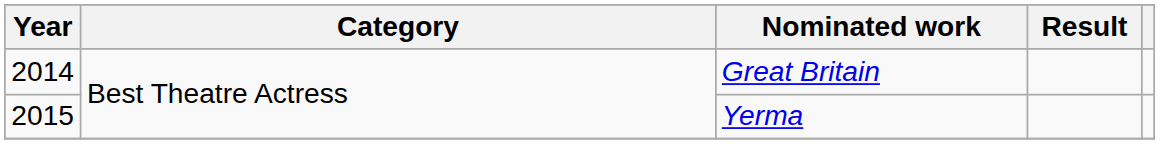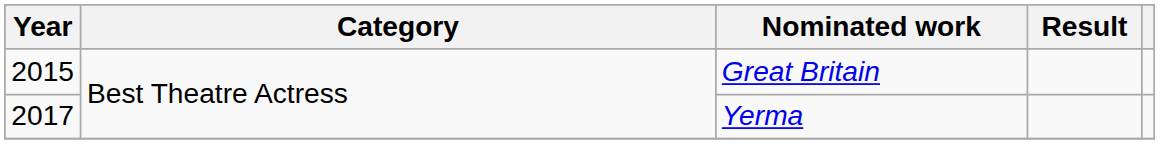 <table class="wikitable" width = 74%>
 <tr>
 <th width=4%>Year</th>
 <th width=58%>Category</th>
 <th width=28%>Nominated work</th>
 <th width=10%>Result</th>
 <th width=5%></th>
 </tr>
 <tr>
-<td>2014</td>
+<td>2015</td>
 <td rowspan="2">Best Theatre Actress</td>
 <td><em><a href='#'>Great Britain</a></em></td>
 <td></td>
 <td></td>
 </tr>
 <tr>
-<td>2015</td>
+<td>2017</td>
 <td><em><a href='#'>Yerma</a></em></td>
 <td></td>
 <td></td>
 </tr>
 <tr>
 </tr>
 </table>
